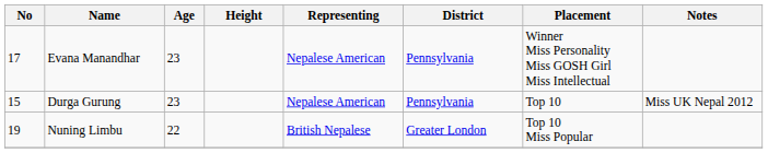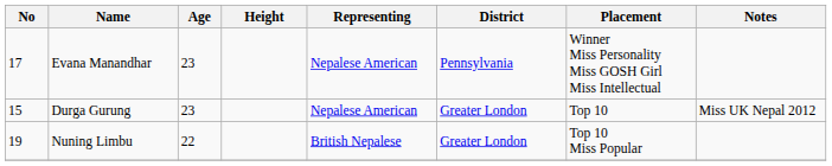 <table class="wikitable sortable" style="font-size:95%">
 <tr>
 <th width="05%">No</th>
 <th width="15%">Name</th>
 <th width="05%">Age</th>
 <th width="10%">Height</th>
 <th width="15%">Representing</th>
 <th width="15%">District</th>
 <th width="15%">Placement</th>
 <th width="15%">Notes</th>
 </tr>
 <tr>
 <td>17</td>
 <td>Evana Manandhar</td>
 <td>23</td>
 <td></td>
 <td><a href='#'>Nepalese American</a></td>
 <td><a href='#'>Pennsylvania</a></td>
 <td>Winner<br> Miss Personality <br> Miss GOSH Girl <br> Miss Intellectual</td>
 <td></td>
 </tr>
 <tr>
 <td>15</td>
 <td>Durga Gurung</td>
 <td>23</td>
 <td></td>
 <td><a href='#'>Nepalese American</a></td>
-<td><a href='#'>Pennsylvania</a></td>
+<td><a href='#'>Greater London</a></td>
 <td>Top 10</td>
 <td>Miss UK Nepal 2012</td>
 </tr>
 <tr>
 <td>19</td>
 <td>Nuning Limbu</td>
 <td>22</td>
 <td></td>
 <td><a href='#'>British Nepalese</a></td>
 <td><a href='#'>Greater London</a></td>
 <td>Top 10 <br> Miss Popular</td>
 <td></td>
 </tr>
 <tr>
 </tr>
 </table>
